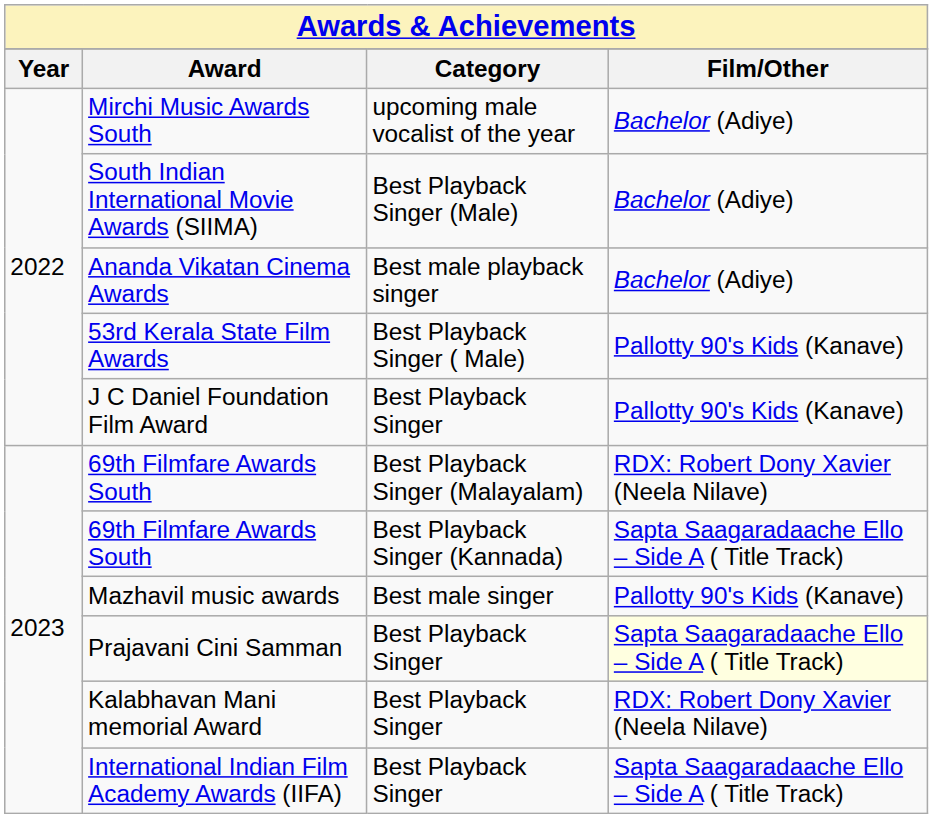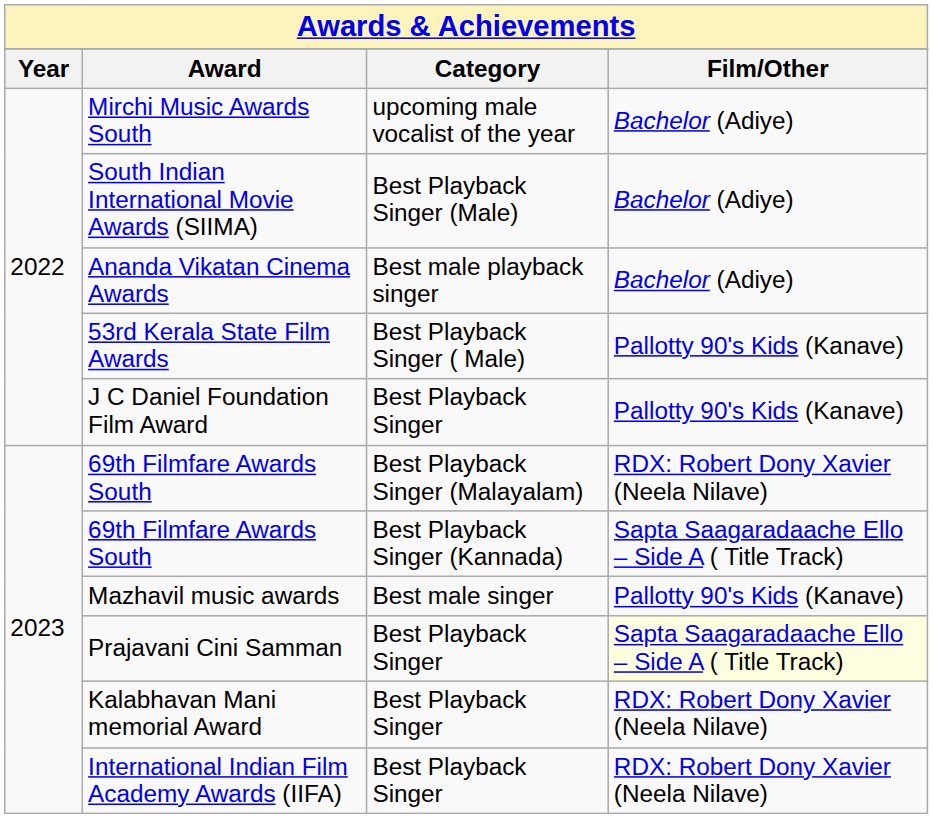 <table class="wikitable">
 <tr>
 <th colspan="4" ! style="background:#fcf3bd; width:3000px; text-align:center;"><big><a href='#'>Awards & Achievements</a></big></th>
 </tr>
 <tr>
 </tr>
 <tr>
 <th>Year</th>
 <th>Award</th>
 <th>Category</th>
 <th>Film/Other</th>
 </tr>
 <tr>
 <td rowspan="5">2022</td>
 <td><a href='#'>Mirchi Music Awards South</a></td>
 <td>upcoming male vocalist of the year</td>
 <td><a href='#'><em>Bachelor</em></a>  (Adiye)</td>
 </tr>
 <tr>
 <td><a href='#'>South Indian International Movie Awards</a>  (SIIMA)</td>
 <td>Best Playback Singer (Male)</td>
 <td><a href='#'><em>Bachelor</em></a>  (Adiye)</td>
 </tr>
 <tr>
 <td><a href='#'>Ananda Vikatan Cinema Awards</a></td>
 <td>Best male playback singer</td>
 <td><a href='#'><em>Bachelor</em></a>  (Adiye)</td>
 </tr>
 <tr>
 <td><a href='#'>53rd Kerala State Film Awards</a></td>
 <td>Best Playback Singer ( Male)</td>
 <td><a href='#'>Pallotty 90's Kids</a> (Kanave)</td>
 </tr>
 <tr>
 <td>J C Daniel Foundation Film Award</td>
 <td>Best Playback Singer</td>
 <td><a href='#'>Pallotty 90's Kids</a> (Kanave)</td>
 </tr>
 <tr>
 <td rowspan="6">2023</td>
 <td><a href='#'>69th Filmfare Awards South</a></td>
 <td>Best Playback Singer (Malayalam)</td>
 <td><a href='#'>RDX: Robert Dony Xavier</a> (Neela Nilave)</td>
 </tr>
 <tr>
 <td><a href='#'>69th Filmfare Awards South</a></td>
 <td>Best Playback Singer (Kannada)</td>
 <td><a href='#'>Sapta Saagaradaache Ello – Side A</a> ( Title Track)</td>
 </tr>
 <tr>
 <td>Mazhavil music awards</td>
 <td>Best male singer</td>
 <td><a href='#'>Pallotty 90's Kids</a> (Kanave)</td>
 </tr>
 <tr>
 <td>Prajavani Cini Samman</td>
 <td>Best Playback Singer</td>
 <td style="background: lightyellow;"><a href='#'>Sapta Saagaradaache Ello – Side A</a> ( Title Track)</td>
 </tr>
 <tr>
 <td>Kalabhavan Mani memorial Award</td>
 <td>Best Playback Singer</td>
 <td><a href='#'>RDX: Robert Dony Xavier</a> (Neela Nilave)</td>
 </tr>
 <tr>
 <td><a href='#'>International Indian Film Academy Awards</a> (IIFA)</td>
 <td>Best Playback Singer</td>
-<td><a href='#'>Sapta Saagaradaache Ello – Side A</a> ( Title Track)</td>
+<td><a href='#'>RDX: Robert Dony Xavier</a> (Neela Nilave)</td>
 </tr>
 </table>
